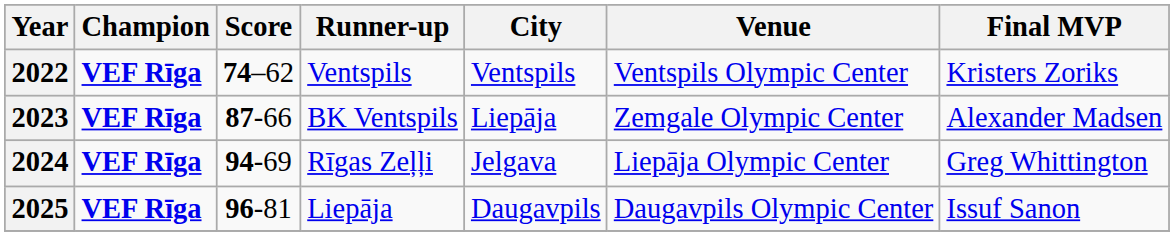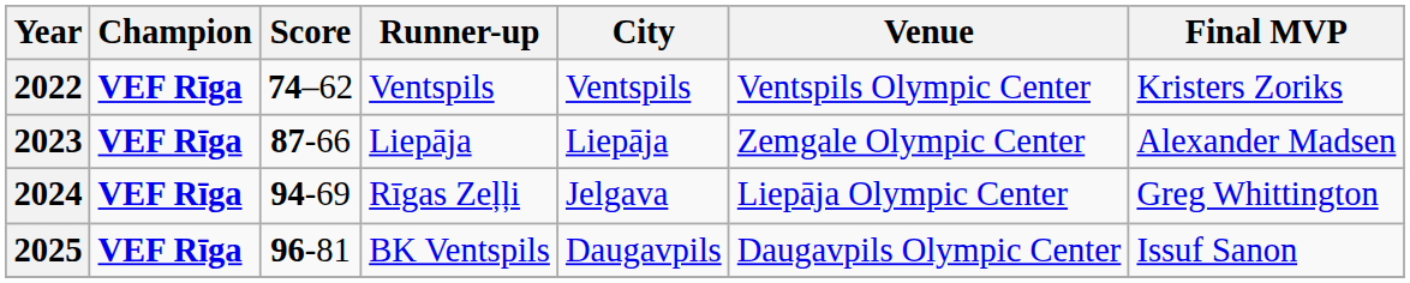 <table class="wikitable sortable">
 <tr>
 <th>Year</th>
 <th>Champion</th>
 <th>Score</th>
 <th>Runner-up</th>
 <th>City</th>
 <th>Venue</th>
 <th>Final MVP</th>
 </tr>
 <tr>
 <th scope="col" align="center">2022</th>
 <td><strong><a href='#'>VEF Rīga</a></strong></td>
 <td align="center"><strong>74</strong>–62</td>
 <td><a href='#'>Ventspils</a></td>
 <td><a href='#'>Ventspils</a></td>
 <td><a href='#'>Ventspils Olympic Center</a></td>
 <td> <a href='#'>Kristers Zoriks</a></td>
 </tr>
 <tr>
 <th scope="col" align="center">2023</th>
 <td><strong><a href='#'>VEF Rīga</a></strong></td>
 <td align="center"><strong>87</strong>-66</td>
-<td><a href='#'>BK Ventspils</a></td>
+<td><a href='#'>Liepāja</a></td>
 <td><a href='#'>Liepāja</a></td>
 <td><a href='#'>Zemgale Olympic Center</a></td>
 <td> <a href='#'>Alexander Madsen</a></td>
 </tr>
 <tr>
 <th scope="col" align="center">2024</th>
 <td><strong><a href='#'>VEF Rīga</a></strong></td>
 <td align="center"><strong>94</strong>-69</td>
 <td><a href='#'>Rīgas Zeļļi</a></td>
 <td><a href='#'>Jelgava</a></td>
 <td><a href='#'>Liepāja Olympic Center</a></td>
 <td> <a href='#'>Greg Whittington</a></td>
 </tr>
 <tr>
 <th scope="col" align="center">2025</th>
 <td><strong><a href='#'>VEF Rīga</a></strong></td>
 <td align="center"><strong>96</strong>-81</td>
-<td><a href='#'>Liepāja</a></td>
+<td><a href='#'>BK Ventspils</a></td>
 <td><a href='#'>Daugavpils</a></td>
 <td><a href='#'>Daugavpils Olympic Center</a></td>
 <td> <a href='#'>Issuf Sanon</a></td>
 </tr>
 <tr>
 </tr>
 </table>
